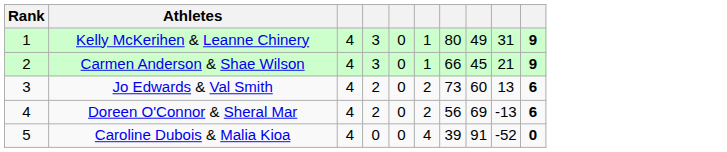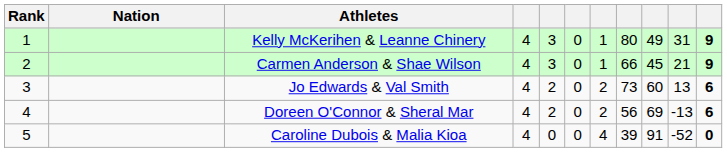 <table class=wikitable style="text-align:center">
 <tr>
 <th width=20>Rank</th>
+<th width=180>Nation</th>
 <th width=300>Athletes</th>
 <th width=20></th>
 <th width=20></th>
 <th width=20></th>
 <th width=20></th>
 <th width=20></th>
 <th width=20></th>
 <th width=20></th>
 <th width=20></th>
 </tr>
 <tr bgcolor="#ccffcc">
 <td>1</td>
+<td align=left></td>
 <td><a href='#'>Kelly McKerihen</a> & <a href='#'>Leanne Chinery</a></td>
 <td>4</td>
 <td>3</td>
 <td>0</td>
 <td>1</td>
 <td>80</td>
 <td>49</td>
 <td>31</td>
 <td><strong>9</strong></td>
 </tr>
 <tr bgcolor="#ccffcc">
 <td>2</td>
+<td align=left></td>
 <td><a href='#'>Carmen Anderson</a> & <a href='#'>Shae Wilson</a></td>
 <td>4</td>
 <td>3</td>
 <td>0</td>
 <td>1</td>
 <td>66</td>
 <td>45</td>
 <td>21</td>
 <td><strong>9</strong></td>
 </tr>
 <tr>
 <td>3</td>
+<td align=left></td>
 <td><a href='#'>Jo Edwards</a> & <a href='#'>Val Smith</a></td>
 <td>4</td>
 <td>2</td>
 <td>0</td>
 <td>2</td>
 <td>73</td>
 <td>60</td>
 <td>13</td>
 <td><strong>6</strong></td>
 </tr>
 <tr>
 <td>4</td>
+<td align=left></td>
 <td><a href='#'>Doreen O'Connor</a> & <a href='#'>Sheral Mar</a></td>
 <td>4</td>
 <td>2</td>
 <td>0</td>
 <td>2</td>
 <td>56</td>
 <td>69</td>
 <td>-13</td>
 <td><strong>6</strong></td>
 </tr>
 <tr>
 <td>5</td>
+<td align=left></td>
 <td><a href='#'>Caroline Dubois</a> & <a href='#'>Malia Kioa</a></td>
 <td>4</td>
 <td>0</td>
 <td>0</td>
 <td>4</td>
 <td>39</td>
 <td>91</td>
 <td>-52</td>
 <td><strong>0</strong></td>
 </tr>
 </table>
